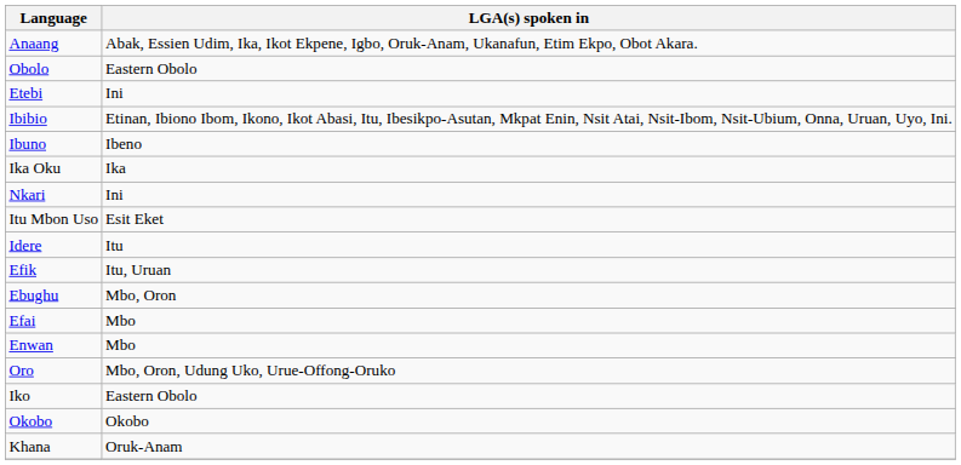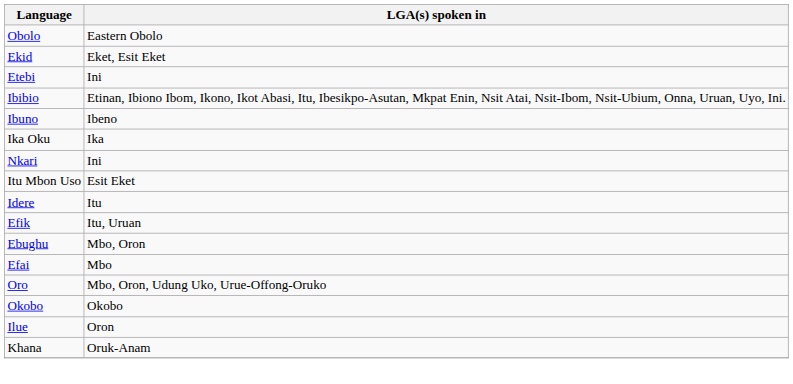 <table class="wikitable">
 <tr>
 <th>Language</th>
 <th>LGA(s) spoken in</th>
 </tr>
 <tr>
-<td><a href='#'>Anaang</a></td>
-<td>Abak, Essien Udim, Ika, Ikot Ekpene, Igbo, Oruk-Anam, Ukanafun, Etim Ekpo, Obot Akara.</td>
+<td><a href='#'>Obolo</a></td>
+<td>Eastern Obolo</td>
 </tr>
 <tr>
-<td><a href='#'>Obolo</a></td>
-<td>Eastern Obolo</td>
+<td><a href='#'>Ekid</a></td>
+<td>Eket, Esit Eket</td>
 </tr>
 <tr>
 <td><a href='#'>Etebi</a></td>
 <td>Ini</td>
 </tr>
 <tr>
 <td><a href='#'>Ibibio</a></td>
 <td>Etinan, Ibiono Ibom, Ikono, Ikot Abasi, Itu, Ibesikpo-Asutan, Mkpat Enin, Nsit Atai, Nsit-Ibom, Nsit-Ubium, Onna, Uruan, Uyo, Ini.</td>
 </tr>
 <tr>
 <td><a href='#'>Ibuno</a></td>
 <td>Ibeno</td>
 </tr>
 <tr>
 <td>Ika Oku</td>
 <td>Ika</td>
 </tr>
 <tr>
 <td><a href='#'>Nkari</a></td>
 <td>Ini</td>
 </tr>
 <tr>
 <td>Itu Mbon Uso</td>
 <td>Esit Eket</td>
 </tr>
 <tr>
 <td><a href='#'>Idere</a></td>
 <td>Itu</td>
 </tr>
 <tr>
 <td><a href='#'>Efik</a></td>
 <td>Itu, Uruan</td>
 </tr>
 <tr>
 <td><a href='#'>Ebughu</a></td>
 <td>Mbo, Oron</td>
 </tr>
 <tr>
 <td><a href='#'>Efai</a></td>
 <td>Mbo</td>
 </tr>
 <tr>
-<td><a href='#'>Enwan</a></td>
-<td>Mbo</td>
-</tr>
-<tr>
 <td><a href='#'>Oro</a></td>
 <td>Mbo, Oron, Udung Uko, Urue-Offong-Oruko</td>
 </tr>
 <tr>
-<td>Iko</td>
-<td>Eastern Obolo</td>
+<td><a href='#'>Okobo</a></td>
+<td>Okobo</td>
 </tr>
 <tr>
-<td><a href='#'>Okobo</a></td>
-<td>Okobo</td>
+<td><a href='#'>Ilue</a></td>
+<td>Oron</td>
 </tr>
 <tr>
 <td>Khana</td>
 <td>Oruk-Anam</td>
 </tr>
 <tr>
 </tr>
 </table>
